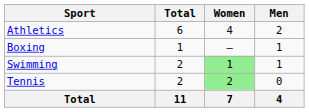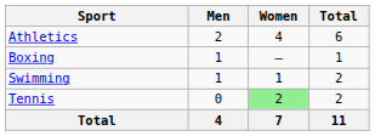 <table class="wikitable sortable" style="text-align:center;">
 <tr>
 <th width=180>Sport</th>
+<th width=55>Men</th>
+<th width=55>Women</th>
 <th width=55>Total</th>
-<th width=55>Women</th>
-<th width=55>Men</th>
 </tr>
 <tr>
 <td align=left><a href='#'>Athletics</a></td>
+<td>2</td>
+<td>4</td>
 <td>6</td>
-<td>4</td>
-<td>2</td>
 </tr>
 <tr>
 <td align=left><a href='#'>Boxing</a></td>
 <td>1</td>
 <td>–</td>
 <td>1</td>
 </tr>
 <tr>
 <td align=left><a href='#'>Swimming</a></td>
+<td>1</td>
+<td>1</td>
 <td>2</td>
-<td style="background: lightgreen;">1</td>
-<td>1</td>
 </tr>
 <tr>
 <td align=left><a href='#'>Tennis</a></td>
+<td>0</td>
+<td style="background: lightgreen;">2</td>
 <td>2</td>
-<td style="background: lightgreen;">2</td>
-<td>0</td>
 </tr>
 <tr>
 <th>Total</th>
+<th>4</th>
+<th>7</th>
 <th>11</th>
-<th>7</th>
-<th>4</th>
 </tr>
 </table>
